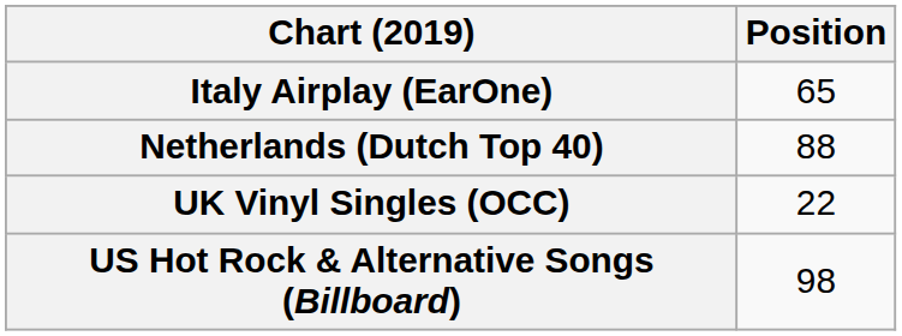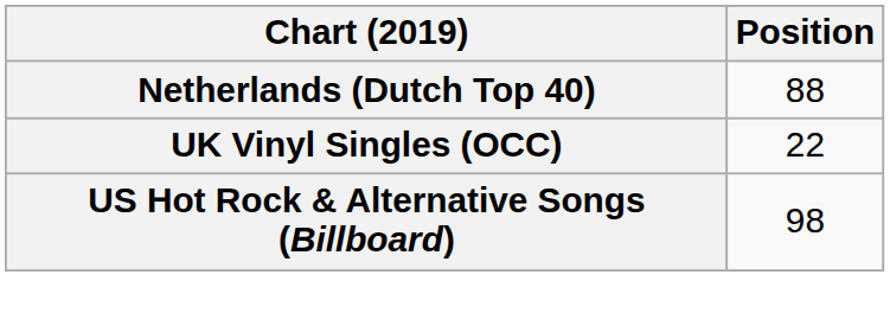 <table class="wikitable sortable plainrowheaders" style="text-align:center">
 <tr>
 <th scope="col" style="width:20em;">Chart (2019)</th>
 <th scope="col">Position</th>
-</tr>
-<tr>
-<th scope="row">Italy Airplay (EarOne)</th>
-<td>65</td>
 </tr>
 <tr>
 <th scope="row">Netherlands (Dutch Top 40)</th>
 <td>88</td>
 </tr>
 <tr>
 <th scope="row">UK Vinyl Singles (OCC)</th>
 <td>22</td>
 </tr>
 <tr>
 <th scope="row">US Hot Rock & Alternative Songs (<em>Billboard</em>)</th>
 <td>98</td>
 </tr>
 </table>
